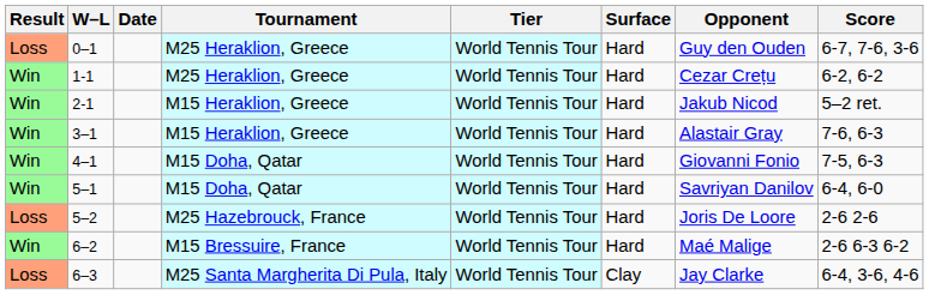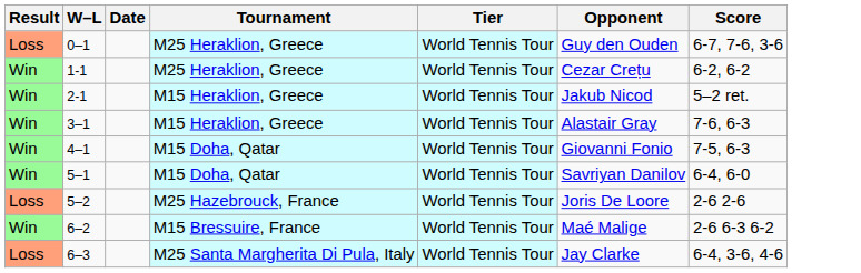 <table class="sortable wikitable">
 <tr>
 <th>Result</th>
 <th class="unsortable">W–L</th>
 <th>Date</th>
 <th>Tournament</th>
 <th>Tier</th>
-<th>Surface</th>
 <th>Opponent</th>
 <th class="unsortable">Score</th>
 </tr>
 <tr>
 <td bgcolor=FFA07A>Loss</td>
 <td><small>0–1</small></td>
 <td></td>
 <td style="background:#cffcff;">M25 <a href='#'>Heraklion</a>, Greece</td>
 <td style="background:#cffcff;">World Tennis Tour</td>
-<td>Hard</td>
 <td> <a href='#'>Guy den Ouden</a></td>
 <td>6-7, 7-6, 3-6</td>
 </tr>
 <tr>
 <td style="background:#98fb98;">Win</td>
 <td><small>1-1</small></td>
 <td></td>
 <td style="background:#cffcff;">M25 <a href='#'>Heraklion</a>, Greece</td>
 <td style="background:#cffcff;">World Tennis Tour</td>
-<td>Hard</td>
 <td> <a href='#'>Cezar Crețu</a></td>
 <td>6-2, 6-2</td>
 </tr>
 <tr>
 <td style="background:#98fb98;">Win</td>
 <td><small>2-1</small></td>
 <td></td>
 <td style="background:#cffcff;">M15 <a href='#'>Heraklion</a>, Greece</td>
 <td style="background:#cffcff;">World Tennis Tour</td>
-<td>Hard</td>
 <td> <a href='#'>Jakub Nicod</a></td>
 <td>5–2 ret.</td>
 </tr>
 <tr>
 <td style="background:#98fb98;">Win</td>
 <td><small>3–1</small></td>
 <td></td>
 <td style="background:#cffcff;">M15 <a href='#'>Heraklion</a>, Greece</td>
 <td style="background:#cffcff;">World Tennis Tour</td>
-<td>Hard</td>
 <td> <a href='#'>Alastair Gray</a></td>
 <td>7-6, 6-3</td>
 </tr>
 <tr>
 <td style="background:#98fb98;">Win</td>
 <td><small>4–1</small></td>
 <td></td>
 <td style="background:#cffcff;">M15 <a href='#'>Doha</a>, Qatar</td>
 <td style="background:#cffcff;">World Tennis Tour</td>
-<td>Hard</td>
 <td> <a href='#'>Giovanni Fonio</a></td>
 <td>7-5, 6-3</td>
 </tr>
 <tr>
 <td style="background:#98fb98;">Win</td>
 <td><small>5–1</small></td>
 <td></td>
 <td style="background:#cffcff;">M15 <a href='#'>Doha</a>, Qatar</td>
 <td style="background:#cffcff;">World Tennis Tour</td>
-<td>Hard</td>
 <td> <a href='#'>Savriyan Danilov</a></td>
 <td>6-4, 6-0</td>
 </tr>
 <tr>
 <td bgcolor=FFA07A>Loss</td>
 <td><small>5–2</small></td>
 <td></td>
 <td style="background:#cffcff;">M25 <a href='#'>Hazebrouck</a>, France</td>
 <td style="background:#cffcff;">World Tennis Tour</td>
-<td>Hard</td>
 <td> <a href='#'>Joris De Loore</a></td>
 <td>2-6 2-6</td>
 </tr>
 <tr>
 <td style="background:#98fb98;">Win</td>
 <td><small>6–2</small></td>
 <td></td>
 <td style="background:#cffcff;">M15 <a href='#'>Bressuire</a>, France</td>
 <td style="background:#cffcff;">World Tennis Tour</td>
-<td>Hard</td>
 <td> <a href='#'>Maé Malige</a></td>
 <td>2-6 6-3 6-2</td>
 </tr>
 <tr>
 <td bgcolor=FFA07A>Loss</td>
 <td><small>6–3</small></td>
 <td></td>
 <td style="background:#cffcff;">M25 <a href='#'>Santa Margherita Di Pula</a>, Italy</td>
 <td style="background:#cffcff;">World Tennis Tour</td>
-<td>Clay</td>
 <td> <a href='#'>Jay Clarke</a></td>
 <td>6-4, 3-6, 4-6</td>
 </tr>
 </table>
